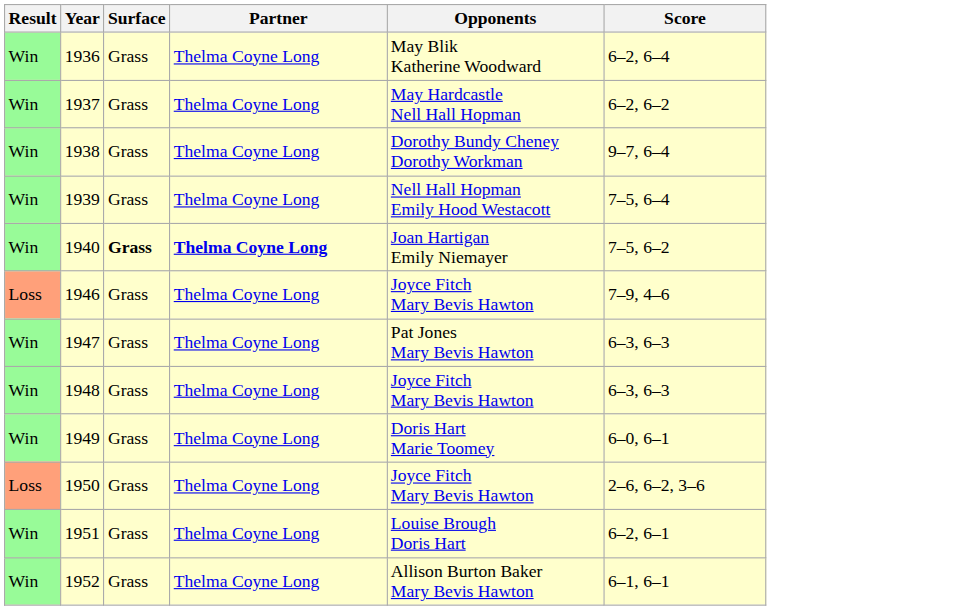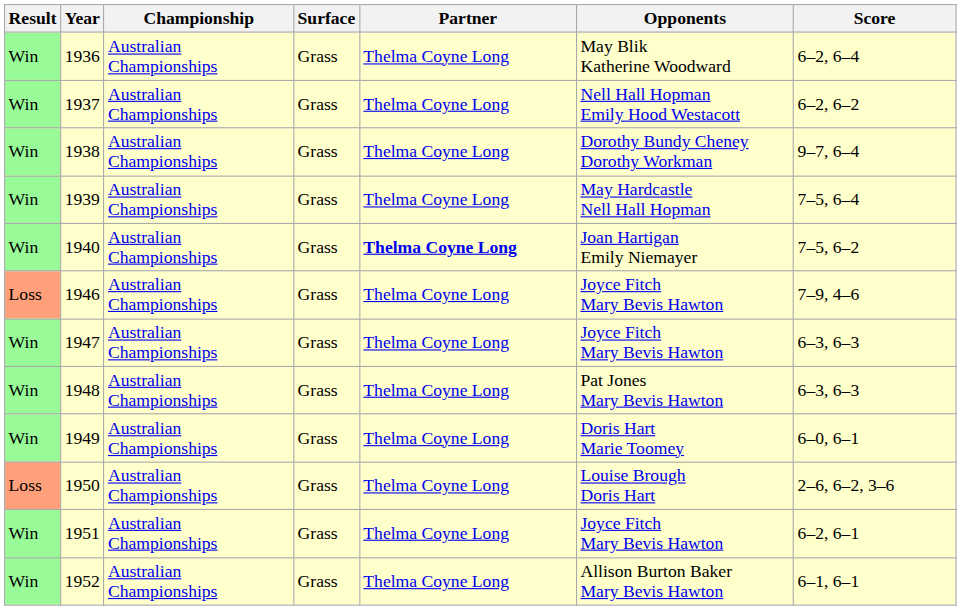 <table class="sortable wikitable">
 <tr>
 <th style="width:40px">Result</th>
 <th style="width:30px">Year</th>
+<th style="width:165px">Championship</th>
 <th style="width:50px">Surface</th>
 <th style="width:190px">Partner</th>
 <th style="width:190px">Opponents</th>
 <th style="width:140px" class="unsortable">Score</th>
 </tr>
 <tr style="background:#ffc;">
 <td style="background:#98fb98;">Win</td>
 <td>1936</td>
+<td><a href='#'>Australian Championships</a></td>
 <td>Grass</td>
 <td> <a href='#'>Thelma Coyne Long</a></td>
 <td> May Blik <br>  Katherine Woodward</td>
 <td>6–2, 6–4</td>
 </tr>
 <tr style="background:#ffc;">
 <td style="background:#98fb98;">Win</td>
 <td>1937</td>
+<td><a href='#'>Australian Championships</a></td>
 <td>Grass</td>
 <td> <a href='#'>Thelma Coyne Long</a></td>
-<td> <a href='#'>May Hardcastle</a> <br>  <a href='#'>Nell Hall Hopman</a></td>
+<td> <a href='#'>Nell Hall Hopman</a> <br>  <a href='#'>Emily Hood Westacott</a></td>
 <td>6–2, 6–2</td>
 </tr>
 <tr style="background:#ffc;">
 <td style="background:#98fb98;">Win</td>
 <td>1938</td>
+<td><a href='#'>Australian Championships</a></td>
 <td>Grass</td>
 <td> <a href='#'>Thelma Coyne Long</a></td>
 <td> <a href='#'>Dorothy Bundy Cheney</a> <br>  <a href='#'>Dorothy Workman</a></td>
 <td>9–7, 6–4</td>
 </tr>
 <tr style="background:#ffc;">
 <td style="background:#98fb98;">Win</td>
 <td>1939</td>
+<td><a href='#'>Australian Championships</a></td>
 <td>Grass</td>
 <td> <a href='#'>Thelma Coyne Long</a></td>
-<td> <a href='#'>Nell Hall Hopman</a> <br>  <a href='#'>Emily Hood Westacott</a></td>
+<td> <a href='#'>May Hardcastle</a> <br>  <a href='#'>Nell Hall Hopman</a></td>
 <td>7–5, 6–4</td>
 </tr>
 <tr style="background:#ffc;">
 <td style="background:#98fb98;">Win</td>
 <td>1940</td>
-<td><strong>Grass</strong></td>
+<td><a href='#'>Australian Championships</a></td>
+<td>Grass</td>
 <td><strong> <a href='#'>Thelma Coyne Long</a></strong></td>
 <td> <a href='#'>Joan Hartigan</a> <br>  Emily Niemayer</td>
 <td>7–5, 6–2</td>
 </tr>
 <tr style="background:#ffc;">
 <td style="background:#ffa07a;">Loss</td>
 <td>1946</td>
+<td><a href='#'>Australian Championships</a></td>
 <td>Grass</td>
 <td> <a href='#'>Thelma Coyne Long</a></td>
 <td> <a href='#'>Joyce Fitch</a> <br>  <a href='#'>Mary Bevis Hawton</a></td>
 <td>7–9, 4–6</td>
 </tr>
 <tr style="background:#ffc;">
 <td style="background:#98fb98;">Win</td>
 <td>1947</td>
+<td><a href='#'>Australian Championships</a></td>
+<td>Grass</td>
+<td> <a href='#'>Thelma Coyne Long</a></td>
+<td> <a href='#'>Joyce Fitch</a> <br>  <a href='#'>Mary Bevis Hawton</a></td>
+<td>6–3, 6–3</td>
+</tr>
+<tr style="background:#ffc;">
+<td style="background:#98fb98;">Win</td>
+<td>1948</td>
+<td><a href='#'>Australian Championships</a></td>
 <td>Grass</td>
 <td> <a href='#'>Thelma Coyne Long</a></td>
 <td> Pat Jones <br>  <a href='#'>Mary Bevis Hawton</a></td>
 <td>6–3, 6–3</td>
 </tr>
 <tr style="background:#ffc;">
 <td style="background:#98fb98;">Win</td>
-<td>1948</td>
-<td>Grass</td>
-<td> <a href='#'>Thelma Coyne Long</a></td>
-<td> <a href='#'>Joyce Fitch</a> <br>  <a href='#'>Mary Bevis Hawton</a></td>
-<td>6–3, 6–3</td>
-</tr>
-<tr style="background:#ffc;">
-<td style="background:#98fb98;">Win</td>
 <td>1949</td>
+<td><a href='#'>Australian Championships</a></td>
 <td>Grass</td>
 <td> <a href='#'>Thelma Coyne Long</a></td>
 <td> <a href='#'>Doris Hart</a> <br>  <a href='#'>Marie Toomey</a></td>
 <td>6–0, 6–1</td>
 </tr>
 <tr style="background:#ffc;">
 <td style="background:#ffa07a;">Loss</td>
 <td>1950</td>
+<td><a href='#'>Australian Championships</a></td>
 <td>Grass</td>
 <td> <a href='#'>Thelma Coyne Long</a></td>
-<td> <a href='#'>Joyce Fitch</a> <br>  <a href='#'>Mary Bevis Hawton</a></td>
+<td> <a href='#'>Louise Brough</a> <br>  <a href='#'>Doris Hart</a></td>
 <td>2–6, 6–2, 3–6</td>
 </tr>
 <tr style="background:#ffc;">
 <td style="background:#98fb98;">Win</td>
 <td>1951</td>
+<td><a href='#'>Australian Championships</a></td>
 <td>Grass</td>
 <td> <a href='#'>Thelma Coyne Long</a></td>
-<td> <a href='#'>Louise Brough</a> <br>  <a href='#'>Doris Hart</a></td>
+<td> <a href='#'>Joyce Fitch</a> <br>  <a href='#'>Mary Bevis Hawton</a></td>
 <td>6–2, 6–1</td>
 </tr>
 <tr style="background:#ffc;">
 <td style="background:#98fb98;">Win</td>
 <td>1952</td>
+<td><a href='#'>Australian Championships</a></td>
 <td>Grass</td>
 <td> <a href='#'>Thelma Coyne Long</a></td>
 <td> Allison Burton Baker <br>  <a href='#'>Mary Bevis Hawton</a></td>
 <td>6–1, 6–1</td>
 </tr>
 </table>
